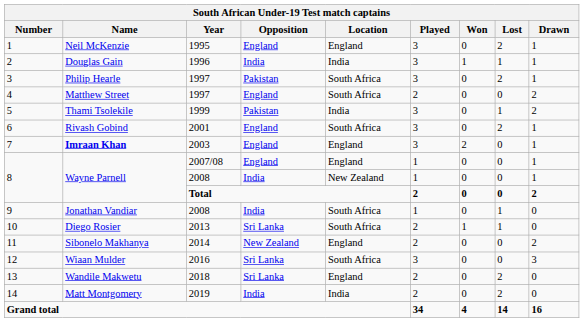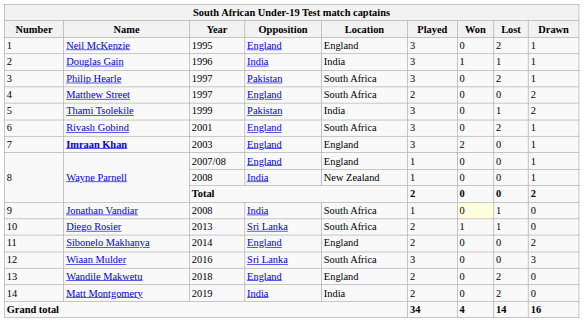 <table class="wikitable sortable collapsible" width="70%">
 <tr>
 <th bgcolor="#efefef" colspan=9>South African Under-19 Test match captains</th>
 </tr>
 <tr bgcolor="#efefef">
 <th>Number</th>
 <th>Name</th>
 <th>Year</th>
 <th>Opposition</th>
 <th>Location</th>
 <th>Played</th>
 <th>Won</th>
 <th>Lost</th>
 <th>Drawn</th>
 </tr>
 <tr>
 <td>1</td>
 <td><a href='#'>Neil McKenzie</a></td>
 <td>1995</td>
 <td><a href='#'>England</a></td>
 <td>England</td>
 <td>3</td>
 <td>0</td>
 <td>2</td>
 <td>1</td>
 </tr>
 <tr>
 <td>2</td>
 <td><a href='#'>Douglas Gain</a></td>
 <td>1996</td>
 <td><a href='#'>India</a></td>
 <td>India</td>
 <td>3</td>
 <td>1</td>
 <td>1</td>
 <td>1</td>
 </tr>
 <tr>
 <td>3</td>
 <td><a href='#'>Philip Hearle</a></td>
 <td>1997</td>
 <td><a href='#'>Pakistan</a></td>
 <td>South Africa</td>
 <td>3</td>
 <td>0</td>
 <td>2</td>
 <td>1</td>
 </tr>
 <tr>
 <td>4</td>
 <td><a href='#'>Matthew Street</a></td>
 <td>1997</td>
 <td><a href='#'>England</a></td>
 <td>South Africa</td>
 <td>2</td>
 <td>0</td>
 <td>0</td>
 <td>2</td>
 </tr>
 <tr>
 <td>5</td>
 <td><a href='#'>Thami Tsolekile</a></td>
 <td>1999</td>
 <td><a href='#'>Pakistan</a></td>
 <td>India</td>
 <td>3</td>
 <td>0</td>
 <td>1</td>
 <td>2</td>
 </tr>
 <tr>
 <td>6</td>
 <td><a href='#'>Rivash Gobind</a></td>
 <td>2001</td>
 <td><a href='#'>England</a></td>
 <td>South Africa</td>
 <td>3</td>
 <td>0</td>
 <td>2</td>
 <td>1</td>
 </tr>
 <tr>
 <td>7</td>
 <td><strong><a href='#'>Imraan Khan</a></strong></td>
 <td>2003</td>
 <td><a href='#'>England</a></td>
 <td>England</td>
 <td>3</td>
 <td>2</td>
 <td>0</td>
 <td>1</td>
 </tr>
 <tr>
 <td rowspan=3>8</td>
 <td rowspan=3><a href='#'>Wayne Parnell</a></td>
 <td>2007/08</td>
 <td><a href='#'>England</a></td>
 <td>England</td>
 <td>1</td>
 <td>0</td>
 <td>0</td>
 <td>1</td>
 </tr>
 <tr>
 <td>2008</td>
 <td><a href='#'>India</a></td>
 <td>New Zealand</td>
 <td>1</td>
 <td>0</td>
 <td>0</td>
 <td>1</td>
 </tr>
 <tr>
 <td colspan=3><strong>Total</strong></td>
 <td><strong>2</strong></td>
 <td><strong>0</strong></td>
 <td><strong>0</strong></td>
 <td><strong>2</strong></td>
 </tr>
 <tr>
 <td>9</td>
 <td><a href='#'>Jonathan Vandiar</a></td>
 <td>2008</td>
 <td><a href='#'>India</a></td>
 <td>South Africa</td>
 <td>1</td>
-<td>0</td>
+<td style="background: lightyellow;">0</td>
 <td>1</td>
 <td>0</td>
 </tr>
 <tr>
 <td>10</td>
 <td><a href='#'>Diego Rosier</a></td>
 <td>2013</td>
 <td><a href='#'>Sri Lanka</a></td>
 <td>South Africa</td>
 <td>2</td>
 <td>1</td>
 <td>1</td>
 <td>0</td>
 </tr>
 <tr>
 <td>11</td>
 <td><a href='#'>Sibonelo Makhanya</a></td>
 <td>2014</td>
-<td><a href='#'>New Zealand</a></td>
+<td><a href='#'>England</a></td>
 <td>England</td>
 <td>2</td>
 <td>0</td>
 <td>0</td>
 <td>2</td>
 </tr>
 <tr>
 <td>12</td>
 <td><a href='#'>Wiaan Mulder</a></td>
 <td>2016</td>
 <td><a href='#'>Sri Lanka</a></td>
 <td>South Africa</td>
 <td>3</td>
 <td>0</td>
 <td>0</td>
 <td>3</td>
 </tr>
 <tr>
 <td>13</td>
 <td><a href='#'>Wandile Makwetu</a></td>
 <td>2018</td>
-<td><a href='#'>Sri Lanka</a></td>
+<td><a href='#'>England</a></td>
 <td>England</td>
 <td>2</td>
 <td>0</td>
 <td>2</td>
 <td>0</td>
 </tr>
 <tr>
 <td>14</td>
 <td><a href='#'>Matt Montgomery</a></td>
 <td>2019</td>
 <td><a href='#'>India</a></td>
 <td>India</td>
 <td>2</td>
 <td>0</td>
 <td>2</td>
 <td>0</td>
 </tr>
 <tr>
 <td colspan="5"><strong>Grand total</strong></td>
 <td><strong>34</strong></td>
 <td><strong>4</strong></td>
 <td><strong>14</strong></td>
 <td><strong>16</strong></td>
 </tr>
 </table>
